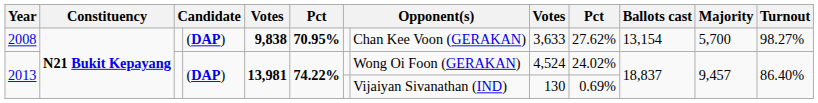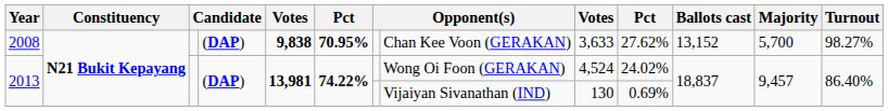 <table class="wikitable" style="margin:0.5em ; font-size:95%">
 <tr>
 <th>Year</th>
 <th>Constituency</th>
 <th colspan=2>Candidate</th>
 <th>Votes</th>
 <th>Pct</th>
 <th colspan=2>Opponent(s)</th>
 <th>Votes</th>
 <th>Pct</th>
 <th>Ballots cast</th>
 <th>Majority</th>
 <th>Turnout</th>
 </tr>
 <tr>
 <td><a href='#'>2008</a></td>
 <td rowspan=3><strong>N21 <a href='#'>Bukit Kepayang</a></strong></td>
 <td></td>
 <td> (<a href='#'><strong>DAP</strong></a>)</td>
 <td align="right"><strong>9,838</strong></td>
 <td><strong>70.95%</strong></td>
 <td></td>
 <td>Chan Kee Voon (<a href='#'>GERAKAN</a>)</td>
 <td align="right">3,633</td>
 <td>27.62%</td>
-<td>13,154</td>
+<td>13,152</td>
 <td>5,700</td>
 <td>98.27%</td>
 </tr>
 <tr>
 <td rowspan="2"><a href='#'>2013</a></td>
 <td rowspan="2" ></td>
 <td rowspan="2"> (<a href='#'><strong>DAP</strong></a>)</td>
 <td rowspan="2" align="right"><strong>13,981</strong></td>
 <td rowspan="2"><strong>74.22%</strong></td>
 <td></td>
 <td>Wong Oi Foon (<a href='#'>GERAKAN</a>)</td>
 <td align="right">4,524</td>
 <td>24.02%</td>
 <td rowspan="2">18,837</td>
 <td rowspan="2">9,457</td>
 <td rowspan="2">86.40%</td>
 </tr>
 <tr>
 <td></td>
 <td>Vijaiyan Sivanathan (<a href='#'>IND</a>)</td>
 <td align="right">130</td>
 <td align="right">0.69%</td>
 </tr>
 </table>
